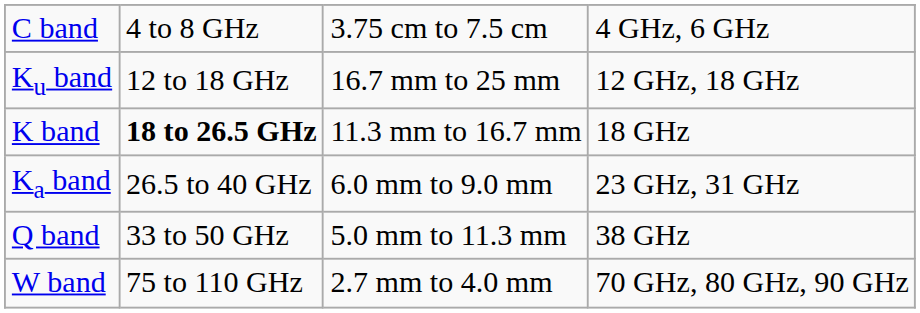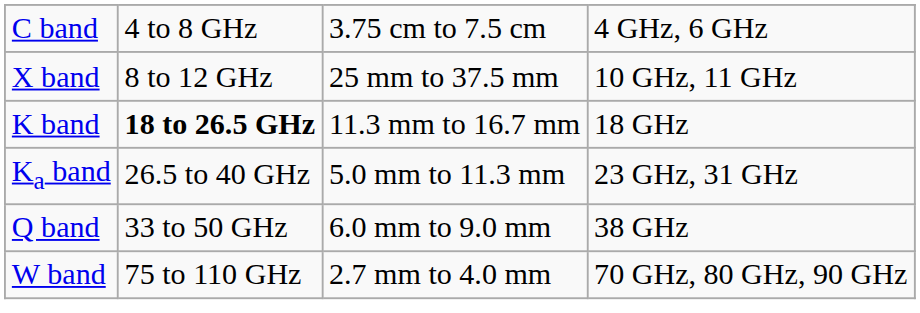 <table class="wikitable nowrap">
 <tr>
 <td><a href='#'>C band</a></td>
 <td>4 to 8 GHz</td>
 <td>3.75 cm to 7.5 cm</td>
 <td style="white-space:normal;">4 GHz, 6 GHz</td>
 </tr>
 <tr>
-<td><a href='#'>K<sub>u</sub> band</a></td>
-<td>12 to 18 GHz</td>
-<td>16.7 mm to 25 mm</td>
-<td style="white-space:normal;">12 GHz, 18 GHz</td>
+<td><a href='#'>X band</a></td>
+<td>8 to 12 GHz</td>
+<td>25 mm to 37.5 mm</td>
+<td style="white-space:normal;">10 GHz,  11 GHz</td>
 </tr>
 <tr>
 <td><a href='#'>K band</a></td>
 <td><strong>18 to 26.5 GHz</strong></td>
 <td>11.3 mm to 16.7 mm</td>
 <td style="white-space:normal;">18 GHz</td>
 </tr>
 <tr>
 <td><a href='#'>K<sub>a</sub> band</a></td>
 <td>26.5 to 40 GHz</td>
-<td>6.0 mm to 9.0 mm</td>
+<td>5.0 mm to 11.3 mm</td>
 <td style="white-space:normal;">23 GHz, 31 GHz</td>
 </tr>
 <tr>
 <td><a href='#'>Q band</a></td>
 <td>33 to 50 GHz</td>
-<td>5.0 mm to 11.3 mm</td>
+<td>6.0 mm to 9.0 mm</td>
 <td style="white-space:normal;">38 GHz</td>
 </tr>
 <tr>
 <td><a href='#'>W band</a></td>
 <td>75 to 110 GHz</td>
 <td>2.7 mm to 4.0 mm</td>
 <td style="white-space:normal;">70 GHz, 80 GHz, 90 GHz</td>
 </tr>
 </table>
